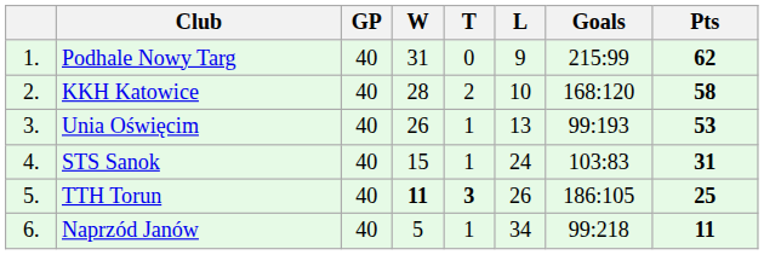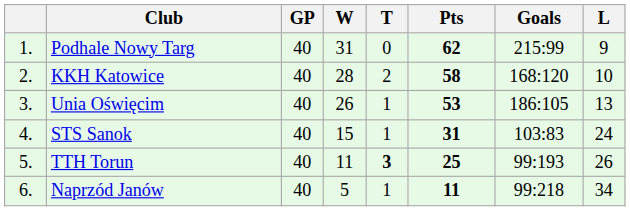 <table class="wikitable">
 <tr>
 <th width="30"></th>
 <th width="200">Club</th>
 <th width="30">GP</th>
 <th width="30">W</th>
 <th width="30">T</th>
+<th width="70">Pts</th>
+<th width="70">Goals</th>
 <th width="30">L</th>
-<th width="70">Goals</th>
-<th width="70">Pts</th>
 </tr>
 <tr bgcolor="#e6fae6" align="center">
 <td>1.</td>
 <td align="left"><a href='#'>Podhale Nowy Targ</a></td>
 <td>40</td>
 <td>31</td>
 <td>0</td>
+<td><strong>62</strong></td>
+<td>215:99</td>
 <td>9</td>
-<td>215:99</td>
-<td><strong>62</strong></td>
 </tr>
 <tr bgcolor="#e6fae6" align="center">
 <td>2.</td>
 <td align="left"><a href='#'>KKH Katowice</a></td>
 <td>40</td>
 <td>28</td>
 <td>2</td>
+<td><strong>58</strong></td>
+<td>168:120</td>
 <td>10</td>
-<td>168:120</td>
-<td><strong>58</strong></td>
 </tr>
 <tr bgcolor="#e6fae6" align="center">
 <td>3.</td>
 <td align="left"><a href='#'>Unia Oświęcim</a></td>
 <td>40</td>
 <td>26</td>
 <td>1</td>
+<td><strong>53</strong></td>
+<td>186:105</td>
 <td>13</td>
-<td>99:193</td>
-<td><strong>53</strong></td>
 </tr>
 <tr bgcolor="#e6fae6" align="center">
 <td>4.</td>
 <td align="left"><a href='#'>STS Sanok</a></td>
 <td>40</td>
 <td>15</td>
 <td>1</td>
+<td><strong>31</strong></td>
+<td>103:83</td>
 <td>24</td>
-<td>103:83</td>
-<td><strong>31</strong></td>
 </tr>
 <tr bgcolor="#e6fae6" align="center">
 <td>5.</td>
 <td align="left"><a href='#'>TTH Torun</a></td>
 <td>40</td>
-<td><strong>11</strong></td>
+<td>11</td>
 <td><strong>3</strong></td>
+<td><strong>25</strong></td>
+<td>99:193</td>
 <td>26</td>
-<td>186:105</td>
-<td><strong>25</strong></td>
 </tr>
 <tr bgcolor="#e6fae6" align="center">
 <td>6.</td>
 <td align="left"><a href='#'>Naprzód Janów</a></td>
 <td>40</td>
 <td>5</td>
 <td>1</td>
+<td><strong>11</strong></td>
+<td>99:218</td>
 <td>34</td>
-<td>99:218</td>
-<td><strong>11</strong></td>
 </tr>
 </table>
